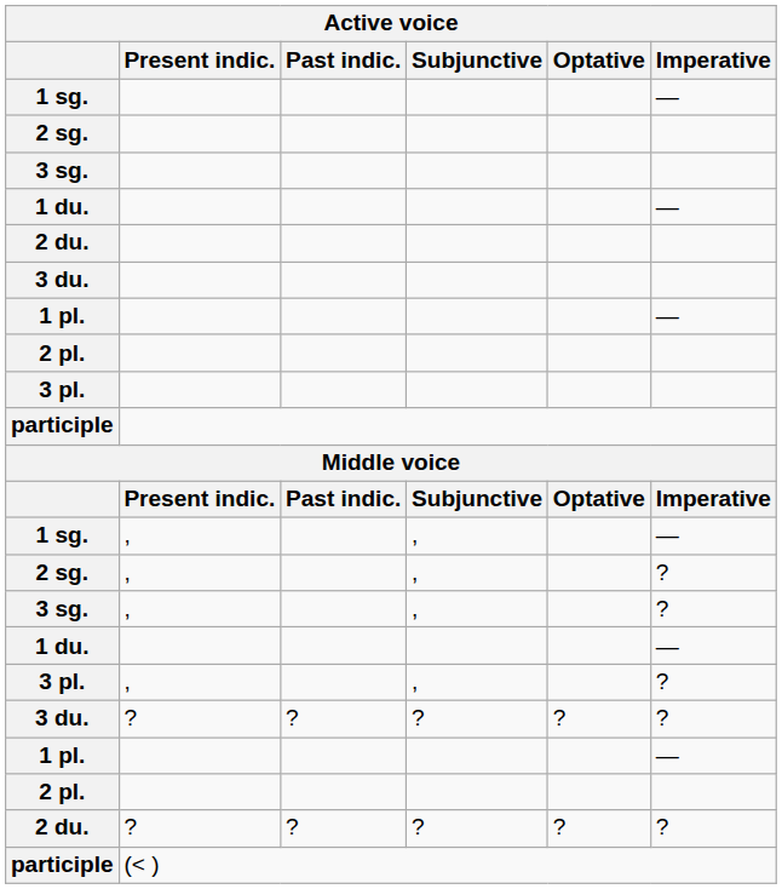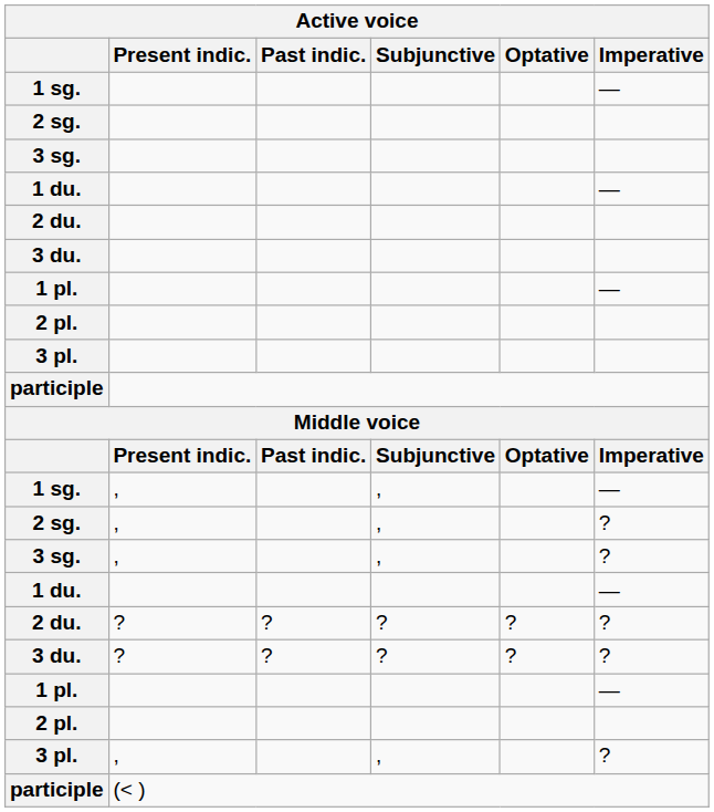 <table class="wikitable">
 <tr>
 <th colspan="6">Active voice</th>
 </tr>
 <tr>
 <th></th>
 <th>Present indic.</th>
 <th>Past indic.</th>
 <th>Subjunctive</th>
 <th>Optative</th>
 <th>Imperative</th>
 </tr>
 <tr>
 <th>1 sg.</th>
 <td></td>
 <td></td>
 <td></td>
 <td></td>
 <td>—</td>
 </tr>
 <tr>
 <th>2 sg.</th>
 <td></td>
 <td></td>
 <td></td>
 <td></td>
 <td></td>
 </tr>
 <tr>
 <th>3 sg.</th>
 <td></td>
 <td></td>
 <td></td>
 <td></td>
 <td></td>
 </tr>
 <tr>
 <th>1 du.</th>
 <td></td>
 <td></td>
 <td></td>
 <td></td>
 <td>—</td>
 </tr>
 <tr>
 <th>2 du.</th>
 <td></td>
 <td></td>
 <td></td>
 <td></td>
 <td></td>
 </tr>
 <tr>
 <th>3 du.</th>
 <td></td>
 <td></td>
 <td></td>
 <td></td>
 <td></td>
 </tr>
 <tr>
 <th>1 pl.</th>
 <td></td>
 <td></td>
 <td></td>
 <td></td>
 <td>—</td>
 </tr>
 <tr>
 <th>2 pl.</th>
 <td></td>
 <td></td>
 <td></td>
 <td></td>
 <td></td>
 </tr>
 <tr>
 <th>3 pl.</th>
 <td></td>
 <td></td>
 <td></td>
 <td></td>
 <td></td>
 </tr>
 <tr>
 <th>participle</th>
 <td colspan="5"></td>
 </tr>
 <tr>
 <th colspan="6">Middle voice</th>
 </tr>
 <tr>
 <th></th>
 <th>Present indic.</th>
 <th>Past indic.</th>
 <th>Subjunctive</th>
 <th>Optative</th>
 <th>Imperative</th>
 </tr>
 <tr>
 <th>1 sg.</th>
 <td>, </td>
 <td></td>
 <td>, </td>
 <td></td>
 <td>—</td>
 </tr>
 <tr>
 <th>2 sg.</th>
 <td>, </td>
 <td></td>
 <td>, </td>
 <td></td>
 <td>?</td>
 </tr>
 <tr>
 <th>3 sg.</th>
 <td>, </td>
 <td></td>
 <td>, </td>
 <td></td>
 <td>?</td>
 </tr>
 <tr>
 <th>1 du.</th>
 <td></td>
 <td></td>
 <td></td>
 <td></td>
 <td>—</td>
 </tr>
 <tr>
-<th>3 pl.</th>
-<td>, </td>
-<td></td>
-<td>, </td>
-<td></td>
+<th>2 du.</th>
+<td>?</td>
+<td>?</td>
+<td>?</td>
+<td>?</td>
 <td>?</td>
 </tr>
 <tr>
 <th>3 du.</th>
 <td>?</td>
 <td>?</td>
 <td>?</td>
 <td>?</td>
 <td>?</td>
 </tr>
 <tr>
 <th>1 pl.</th>
 <td></td>
 <td></td>
 <td></td>
 <td></td>
 <td>—</td>
 </tr>
 <tr>
 <th>2 pl.</th>
 <td></td>
 <td></td>
 <td></td>
 <td></td>
 <td></td>
 </tr>
 <tr>
-<th>2 du.</th>
-<td>?</td>
-<td>?</td>
-<td>?</td>
-<td>?</td>
+<th>3 pl.</th>
+<td>, </td>
+<td></td>
+<td>, </td>
+<td></td>
 <td>?</td>
 </tr>
 <tr>
 <th>participle</th>
 <td colspan="5"> (< )</td>
 </tr>
 </table>
